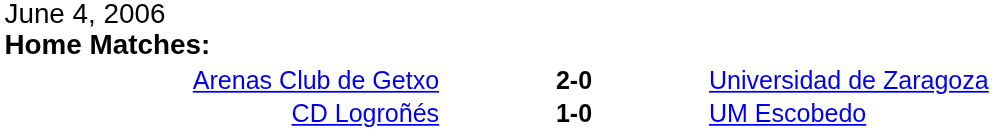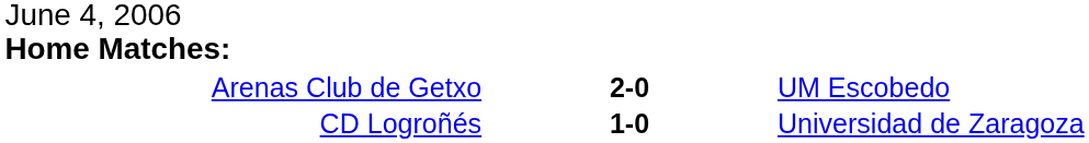 <table width=100% cellspacing=1>
 <tr>
 <th width=20%></th>
 <th width=12%></th>
 <th width=20%></th>
 <th></th>
 </tr>
 <tr>
 <td>June 4, 2006<br><strong>Home Matches:</strong></td>
 </tr>
 <tr style=font-size:90%>
 <td align=right><a href='#'>Arenas Club de Getxo</a></td>
 <td align=center><strong>2-0</strong></td>
-<td><a href='#'>Universidad de Zaragoza</a></td>
+<td><a href='#'>UM Escobedo</a></td>
 </tr>
 <tr style=font-size:90%>
 <td align=right><a href='#'>CD Logroñés</a></td>
 <td align=center><strong>1-0</strong></td>
-<td><a href='#'>UM Escobedo</a></td>
+<td><a href='#'>Universidad de Zaragoza</a></td>
 </tr>
 </table>
